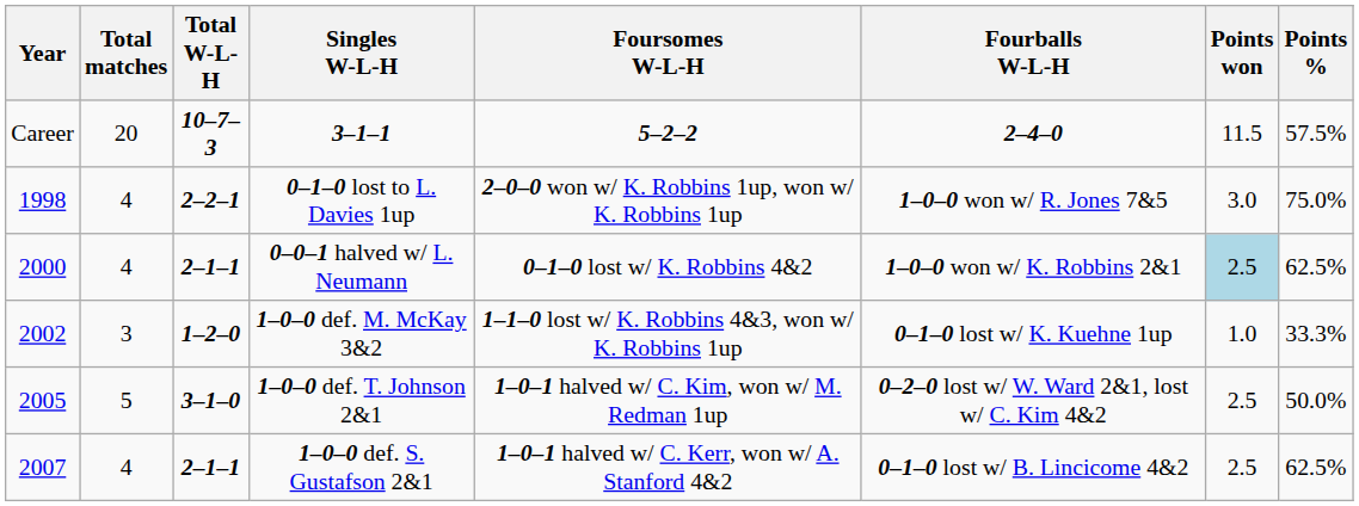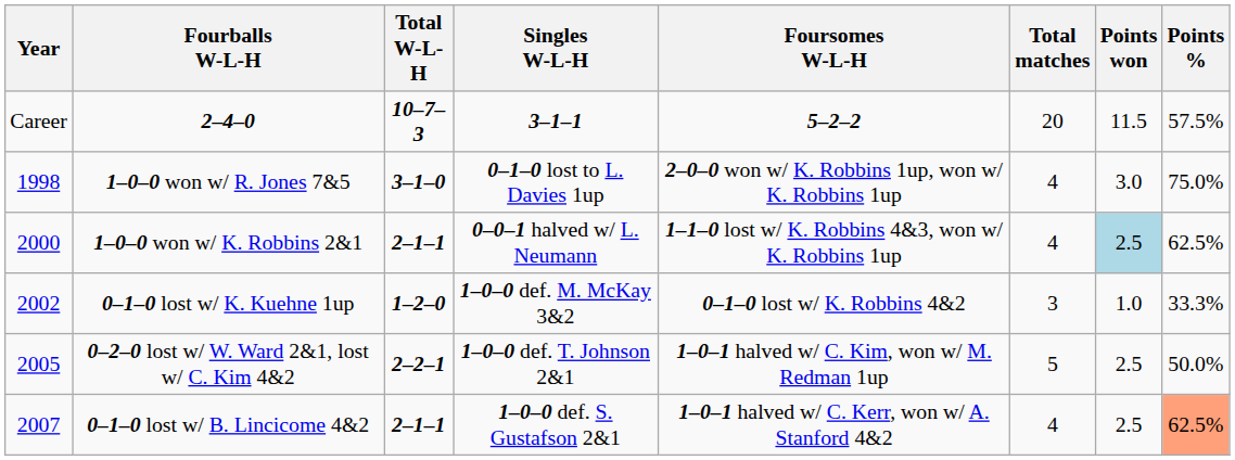 <table class="wikitable" style="text-align:center; font-size: 95%;">
 <tr>
 <th>Year</th>
-<th>Total<br>matches</th>
+<th>Fourballs<br>W-L-H</th>
 <th>Total<br>W-L-H</th>
 <th>Singles<br>W-L-H</th>
 <th>Foursomes<br>W-L-H</th>
-<th>Fourballs<br>W-L-H</th>
+<th>Total<br>matches</th>
 <th>Points<br>won</th>
 <th>Points<br>%</th>
 </tr>
 <tr>
 <td>Career</td>
-<td>20</td>
+<td><strong><em>2–4–0</em></strong></td>
 <td><strong><em>10–7–3</em></strong></td>
 <td><strong><em>3–1–1</em></strong></td>
 <td><strong><em>5–2–2</em></strong></td>
-<td><strong><em>2–4–0</em></strong></td>
+<td>20</td>
 <td>11.5</td>
 <td>57.5%</td>
 </tr>
 <tr>
 <td><a href='#'>1998</a></td>
-<td>4</td>
-<td><strong><em>2–2–1</em></strong></td>
+<td><strong><em>1–0–0</em></strong> won w/ <a href='#'>R. Jones</a> 7&5</td>
+<td><strong><em>3–1–0</em></strong></td>
 <td><strong><em>0–1–0</em></strong> lost to <a href='#'>L. Davies</a> 1up</td>
 <td><strong><em>2–0–0</em></strong> won w/ <a href='#'>K. Robbins</a> 1up, won w/ <a href='#'>K. Robbins</a> 1up</td>
-<td><strong><em>1–0–0</em></strong> won w/ <a href='#'>R. Jones</a> 7&5</td>
+<td>4</td>
 <td>3.0</td>
 <td>75.0%</td>
 </tr>
 <tr>
 <td><a href='#'>2000</a></td>
-<td>4</td>
+<td><strong><em>1–0–0</em></strong> won w/ <a href='#'>K. Robbins</a> 2&1</td>
 <td><strong><em>2–1–1</em></strong></td>
 <td><strong><em>0–0–1</em></strong> halved w/ <a href='#'>L. Neumann</a></td>
-<td><strong><em>0–1–0</em></strong> lost w/ <a href='#'>K. Robbins</a> 4&2</td>
-<td><strong><em>1–0–0</em></strong> won w/ <a href='#'>K. Robbins</a> 2&1</td>
+<td><strong><em>1–1–0</em></strong> lost w/ <a href='#'>K. Robbins</a> 4&3, won w/ <a href='#'>K. Robbins</a> 1up</td>
+<td>4</td>
 <td style="background: lightblue;">2.5</td>
 <td>62.5%</td>
 </tr>
 <tr>
 <td><a href='#'>2002</a></td>
-<td>3</td>
+<td><strong><em>0–1–0</em></strong> lost w/ <a href='#'>K. Kuehne</a> 1up</td>
 <td><strong><em>1–2–0</em></strong></td>
 <td><strong><em>1–0–0</em></strong> def. <a href='#'>M. McKay</a> 3&2</td>
-<td><strong><em>1–1–0</em></strong> lost w/ <a href='#'>K. Robbins</a> 4&3, won w/ <a href='#'>K. Robbins</a> 1up</td>
-<td><strong><em>0–1–0</em></strong> lost w/ <a href='#'>K. Kuehne</a> 1up</td>
+<td><strong><em>0–1–0</em></strong> lost w/ <a href='#'>K. Robbins</a> 4&2</td>
+<td>3</td>
 <td>1.0</td>
 <td>33.3%</td>
 </tr>
 <tr>
 <td><a href='#'>2005</a></td>
-<td>5</td>
-<td><strong><em>3–1–0</em></strong></td>
+<td><strong><em>0–2–0</em></strong> lost w/ <a href='#'>W. Ward</a> 2&1, lost w/ <a href='#'>C. Kim</a> 4&2</td>
+<td><strong><em>2–2–1</em></strong></td>
 <td><strong><em>1–0–0</em></strong> def. <a href='#'>T. Johnson</a> 2&1</td>
 <td><strong><em>1–0–1</em></strong> halved w/ <a href='#'>C. Kim</a>, won w/ <a href='#'>M. Redman</a> 1up</td>
-<td><strong><em>0–2–0</em></strong> lost w/ <a href='#'>W. Ward</a> 2&1, lost w/ <a href='#'>C. Kim</a> 4&2</td>
+<td>5</td>
 <td>2.5</td>
 <td>50.0%</td>
 </tr>
 <tr>
 <td><a href='#'>2007</a></td>
-<td>4</td>
+<td><strong><em>0–1–0</em></strong> lost w/ <a href='#'>B. Lincicome</a> 4&2</td>
 <td><strong><em>2–1–1</em></strong></td>
 <td><strong><em>1–0–0</em></strong> def. <a href='#'>S. Gustafson</a> 2&1</td>
 <td><strong><em>1–0–1</em></strong> halved w/ <a href='#'>C. Kerr</a>, won w/ <a href='#'>A. Stanford</a> 4&2</td>
-<td><strong><em>0–1–0</em></strong> lost w/ <a href='#'>B. Lincicome</a> 4&2</td>
+<td>4</td>
 <td>2.5</td>
-<td>62.5%</td>
+<td style="background: lightsalmon;">62.5%</td>
 </tr>
 </table>
